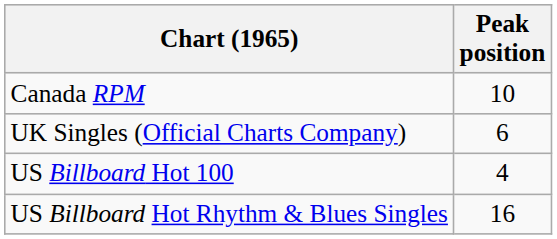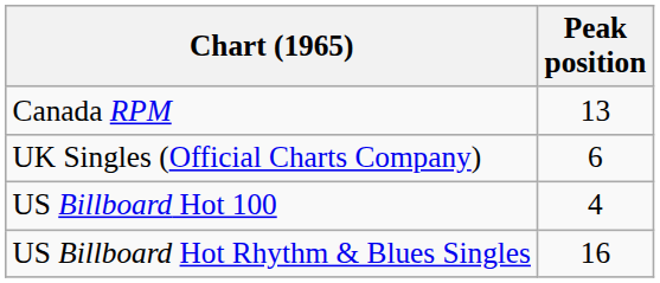 <table class="wikitable sortable">
 <tr>
 <th>Chart (1965)</th>
 <th>Peak<br>position</th>
 </tr>
 <tr>
 <td>Canada <em><a href='#'>RPM</a></em></td>
-<td align="center">10</td>
+<td align="center">13</td>
 </tr>
 <tr>
 <td>UK Singles (<a href='#'>Official Charts Company</a>)</td>
 <td align="center">6</td>
 </tr>
 <tr>
 <td align="left">US <a href='#'><em>Billboard</em> Hot 100</a></td>
 <td align="center">4</td>
 </tr>
 <tr>
 <td align="left">US <em>Billboard</em> <a href='#'>Hot Rhythm & Blues Singles</a></td>
 <td align="center">16</td>
 </tr>
 </table>
